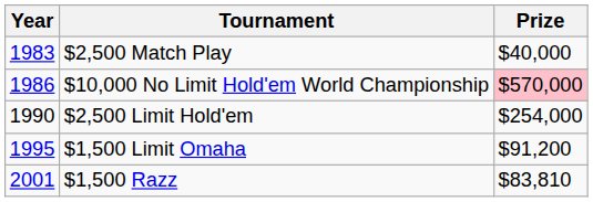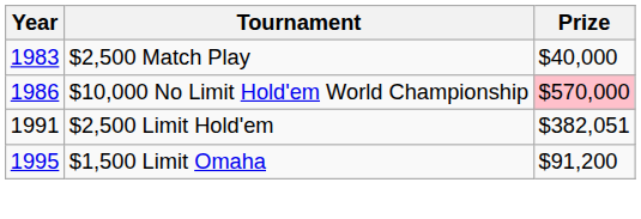 <table class="wikitable">
 <tr>
 <th>Year</th>
 <th>Tournament</th>
 <th>Prize</th>
 </tr>
 <tr>
 <td><a href='#'>1983</a></td>
 <td>$2,500 Match Play</td>
 <td>$40,000</td>
 </tr>
 <tr>
 <td><a href='#'>1986</a></td>
 <td>$10,000 No Limit <a href='#'>Hold'em</a> World Championship</td>
 <td style="background: pink;">$570,000</td>
 </tr>
 <tr>
-<td>1990</td>
+<td>1991</td>
 <td>$2,500 Limit Hold'em</td>
-<td>$254,000</td>
+<td>$382,051</td>
 </tr>
 <tr>
 <td><a href='#'>1995</a></td>
 <td>$1,500 Limit <a href='#'>Omaha</a></td>
 <td>$91,200</td>
 </tr>
-<tr>
-<td><a href='#'>2001</a></td>
-<td>$1,500 <a href='#'>Razz</a></td>
-<td>$83,810</td>
-</tr>
 </table>
